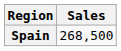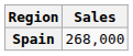 <table class="wikitable sortable plainrowheaders">
 <tr>
 <th scope="col">Region</th>
 <th scope="col">Sales</th>
 </tr>
 <tr>
 <th scope="row">Spain</th>
-<td>268,500</td>
+<td>268,000</td>
 </tr>
 </table>
